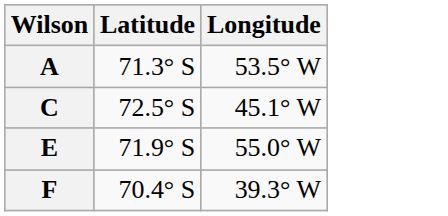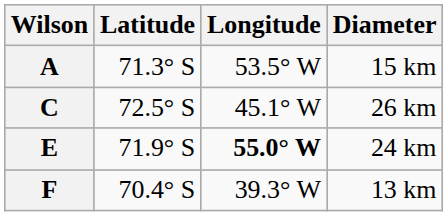 <table class="wikitable" style="text-align: right;">
 <tr>
 <th scope="col">Wilson</th>
 <th scope="col">Latitude</th>
 <th scope="col">Longitude</th>
+<th scope="col">Diameter</th>
 </tr>
 <tr>
 <th scope="row">A</th>
 <td>71.3° S</td>
 <td>53.5° W</td>
+<td>15 km</td>
 </tr>
 <tr>
 <th scope="row">C</th>
 <td>72.5° S</td>
 <td>45.1° W</td>
+<td>26 km</td>
 </tr>
 <tr>
 <th scope="row">E</th>
 <td>71.9° S</td>
-<td>55.0° W</td>
+<td><strong>55.0° W</strong></td>
+<td>24 km</td>
 </tr>
 <tr>
 <th scope="row">F</th>
 <td>70.4° S</td>
 <td>39.3° W</td>
+<td>13 km</td>
 </tr>
 </table>
